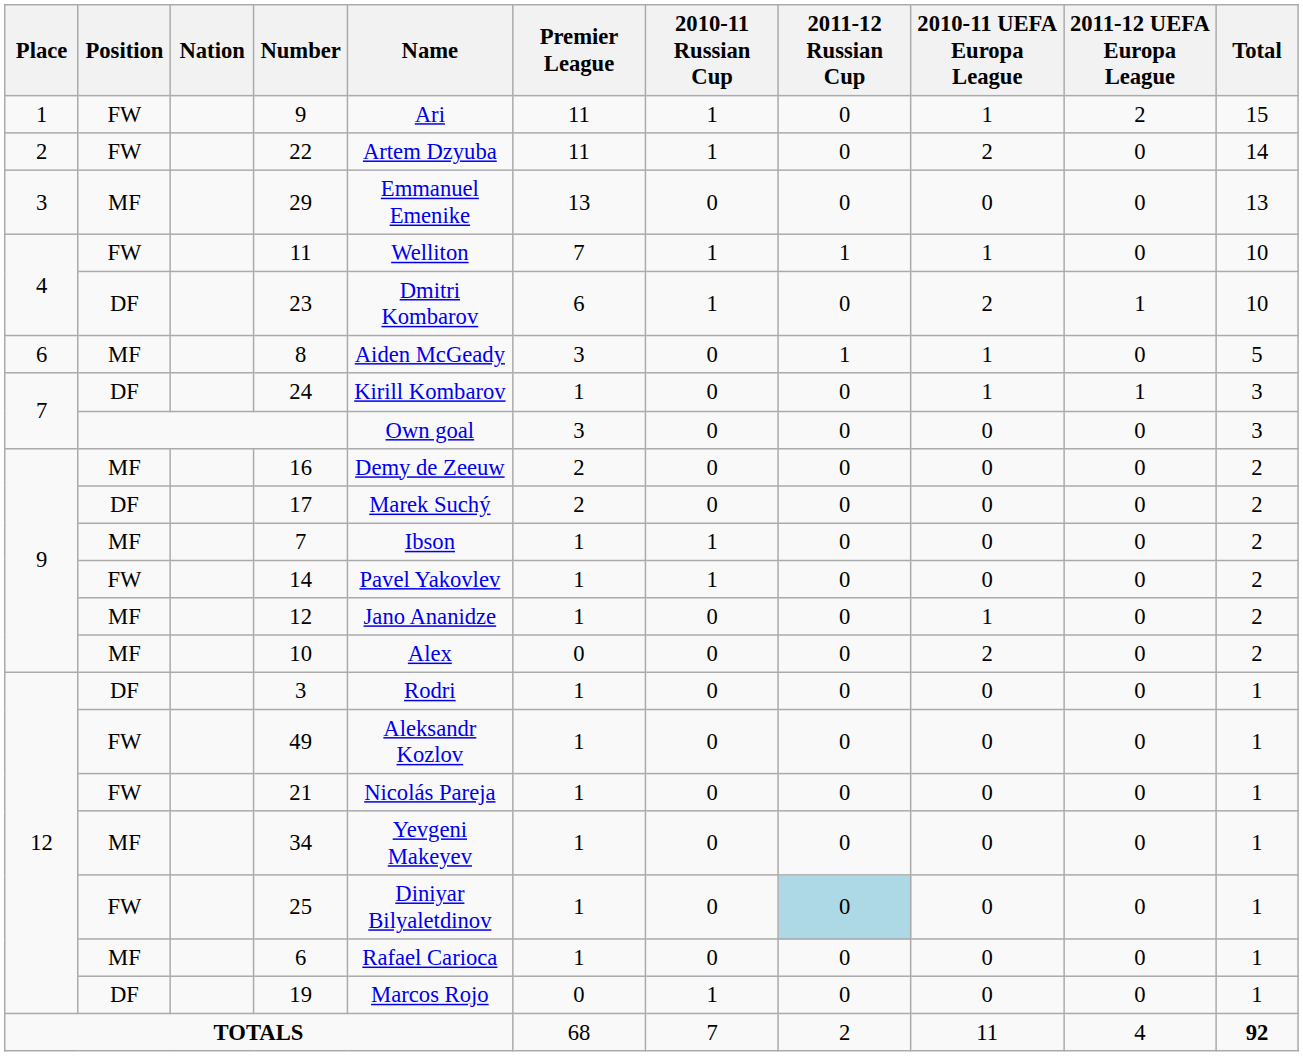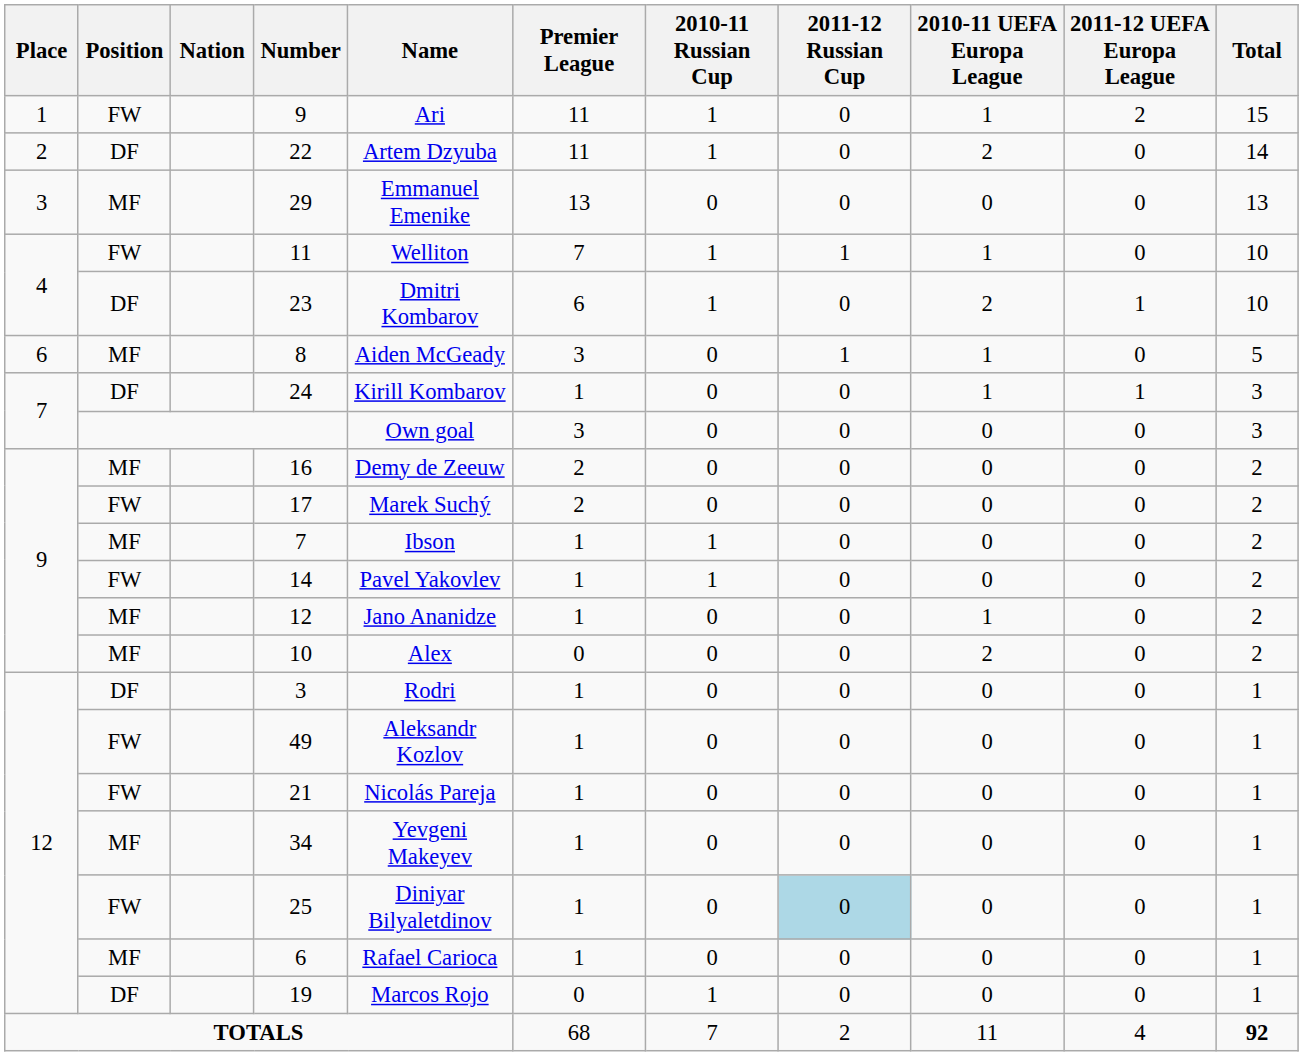 <table class="wikitable" style="font-size: 95%; text-align: center;">
 <tr>
 <th width=60>Place</th>
 <th width=60>Position</th>
 <th width=60>Nation</th>
 <th width=60>Number</th>
 <th width=150>Name</th>
 <th width=150>Premier League</th>
 <th width=150>2010-11 Russian Cup</th>
 <th width=150>2011-12 Russian Cup</th>
 <th width=200>2010-11 UEFA Europa League</th>
 <th width=200>2011-12 UEFA Europa League</th>
 <th width=80>Total</th>
 </tr>
 <tr>
 <td>1</td>
 <td>FW</td>
 <td></td>
 <td>9</td>
 <td><a href='#'>Ari</a></td>
 <td>11</td>
 <td>1</td>
 <td>0</td>
 <td>1</td>
 <td>2</td>
 <td>15</td>
 </tr>
 <tr>
 <td>2</td>
-<td>FW</td>
+<td>DF</td>
 <td></td>
 <td>22</td>
 <td><a href='#'>Artem Dzyuba</a></td>
 <td>11</td>
 <td>1</td>
 <td>0</td>
 <td>2</td>
 <td>0</td>
 <td>14</td>
 </tr>
 <tr>
 <td>3</td>
 <td>MF</td>
 <td></td>
 <td>29</td>
 <td><a href='#'>Emmanuel Emenike</a></td>
 <td>13</td>
 <td>0</td>
 <td>0</td>
 <td>0</td>
 <td>0</td>
 <td>13</td>
 </tr>
 <tr>
 <td rowspan="2">4</td>
 <td>FW</td>
 <td></td>
 <td>11</td>
 <td><a href='#'>Welliton</a></td>
 <td>7</td>
 <td>1</td>
 <td>1</td>
 <td>1</td>
 <td>0</td>
 <td>10</td>
 </tr>
 <tr>
 <td>DF</td>
 <td></td>
 <td>23</td>
 <td><a href='#'>Dmitri Kombarov</a></td>
 <td>6</td>
 <td>1</td>
 <td>0</td>
 <td>2</td>
 <td>1</td>
 <td>10</td>
 </tr>
 <tr>
 <td>6</td>
 <td>MF</td>
 <td></td>
 <td>8</td>
 <td><a href='#'>Aiden McGeady</a></td>
 <td>3</td>
 <td>0</td>
 <td>1</td>
 <td>1</td>
 <td>0</td>
 <td>5</td>
 </tr>
 <tr>
 <td rowspan="2">7</td>
 <td>DF</td>
 <td></td>
 <td>24</td>
 <td><a href='#'>Kirill Kombarov</a></td>
 <td>1</td>
 <td>0</td>
 <td>0</td>
 <td>1</td>
 <td>1</td>
 <td>3</td>
 </tr>
 <tr>
 <td colspan="3"></td>
 <td><a href='#'>Own goal</a></td>
 <td>3</td>
 <td>0</td>
 <td>0</td>
 <td>0</td>
 <td>0</td>
 <td>3</td>
 </tr>
 <tr>
 <td rowspan="6">9</td>
 <td>MF</td>
 <td></td>
 <td>16</td>
 <td><a href='#'>Demy de Zeeuw</a></td>
 <td>2</td>
 <td>0</td>
 <td>0</td>
 <td>0</td>
 <td>0</td>
 <td>2</td>
 </tr>
 <tr>
-<td>DF</td>
+<td>FW</td>
 <td></td>
 <td>17</td>
 <td><a href='#'>Marek Suchý</a></td>
 <td>2</td>
 <td>0</td>
 <td>0</td>
 <td>0</td>
 <td>0</td>
 <td>2</td>
 </tr>
 <tr>
 <td>MF</td>
 <td></td>
 <td>7</td>
 <td><a href='#'>Ibson</a></td>
 <td>1</td>
 <td>1</td>
 <td>0</td>
 <td>0</td>
 <td>0</td>
 <td>2</td>
 </tr>
 <tr>
 <td>FW</td>
 <td></td>
 <td>14</td>
 <td><a href='#'>Pavel Yakovlev</a></td>
 <td>1</td>
 <td>1</td>
 <td>0</td>
 <td>0</td>
 <td>0</td>
 <td>2</td>
 </tr>
 <tr>
 <td>MF</td>
 <td></td>
 <td>12</td>
 <td><a href='#'>Jano Ananidze</a></td>
 <td>1</td>
 <td>0</td>
 <td>0</td>
 <td>1</td>
 <td>0</td>
 <td>2</td>
 </tr>
 <tr>
 <td>MF</td>
 <td></td>
 <td>10</td>
 <td><a href='#'>Alex</a></td>
 <td>0</td>
 <td>0</td>
 <td>0</td>
 <td>2</td>
 <td>0</td>
 <td>2</td>
 </tr>
 <tr>
 <td rowspan="7">12</td>
 <td>DF</td>
 <td></td>
 <td>3</td>
 <td><a href='#'>Rodri</a></td>
 <td>1</td>
 <td>0</td>
 <td>0</td>
 <td>0</td>
 <td>0</td>
 <td>1</td>
 </tr>
 <tr>
 <td>FW</td>
 <td></td>
 <td>49</td>
 <td><a href='#'>Aleksandr Kozlov</a></td>
 <td>1</td>
 <td>0</td>
 <td>0</td>
 <td>0</td>
 <td>0</td>
 <td>1</td>
 </tr>
 <tr>
 <td>FW</td>
 <td></td>
 <td>21</td>
 <td><a href='#'>Nicolás Pareja</a></td>
 <td>1</td>
 <td>0</td>
 <td>0</td>
 <td>0</td>
 <td>0</td>
 <td>1</td>
 </tr>
 <tr>
 <td>MF</td>
 <td></td>
 <td>34</td>
 <td><a href='#'>Yevgeni Makeyev</a></td>
 <td>1</td>
 <td>0</td>
 <td>0</td>
 <td>0</td>
 <td>0</td>
 <td>1</td>
 </tr>
 <tr>
 <td>FW</td>
 <td></td>
 <td>25</td>
 <td><a href='#'>Diniyar Bilyaletdinov</a></td>
 <td>1</td>
 <td>0</td>
 <td style="background: lightblue;">0</td>
 <td>0</td>
 <td>0</td>
 <td>1</td>
 </tr>
 <tr>
 <td>MF</td>
 <td></td>
 <td>6</td>
 <td><a href='#'>Rafael Carioca</a></td>
 <td>1</td>
 <td>0</td>
 <td>0</td>
 <td>0</td>
 <td>0</td>
 <td>1</td>
 </tr>
 <tr>
 <td>DF</td>
 <td></td>
 <td>19</td>
 <td><a href='#'>Marcos Rojo</a></td>
 <td>0</td>
 <td>1</td>
 <td>0</td>
 <td>0</td>
 <td>0</td>
 <td>1</td>
 </tr>
 <tr>
 <td colspan="5"><strong>TOTALS</strong></td>
 <td>68</td>
 <td>7</td>
 <td>2</td>
 <td>11</td>
 <td>4</td>
 <td><strong>92</strong></td>
 </tr>
 </table>
